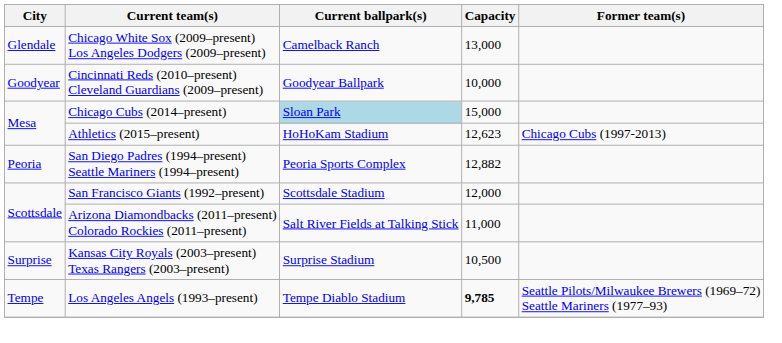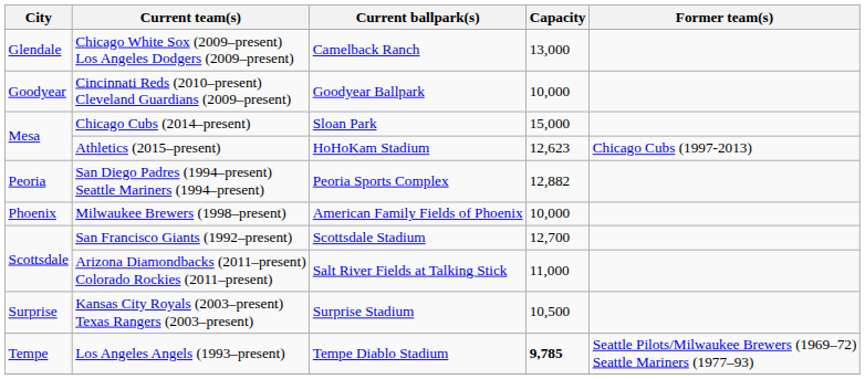 <table class="wikitable sortable" style="font-size: 90%">
 <tr>
 <th>City</th>
 <th>Current team(s)</th>
 <th>Current ballpark(s)</th>
 <th>Capacity</th>
 <th>Former team(s)</th>
 </tr>
 <tr>
 <td><a href='#'>Glendale</a></td>
 <td><a href='#'>Chicago White Sox</a> (2009–present)<br><a href='#'>Los Angeles Dodgers</a> (2009–present)</td>
 <td><a href='#'>Camelback Ranch</a></td>
 <td>13,000</td>
 <td></td>
 </tr>
 <tr>
 <td><a href='#'>Goodyear</a></td>
 <td><a href='#'>Cincinnati Reds</a> (2010–present)<br><a href='#'>Cleveland Guardians</a> (2009–present)</td>
 <td><a href='#'>Goodyear Ballpark</a></td>
 <td>10,000</td>
 <td></td>
 </tr>
 <tr>
 <td rowspan="2"><a href='#'>Mesa</a></td>
 <td><a href='#'>Chicago Cubs</a> (2014–present)</td>
-<td style="background: lightblue;"><a href='#'>Sloan Park</a></td>
+<td><a href='#'>Sloan Park</a></td>
 <td>15,000</td>
 <td></td>
 </tr>
 <tr>
 <td><a href='#'>Athletics</a> (2015–present)</td>
 <td><a href='#'>HoHoKam Stadium</a></td>
 <td>12,623</td>
 <td><a href='#'>Chicago Cubs</a> (1997-2013)</td>
 </tr>
 <tr>
 <td><a href='#'>Peoria</a></td>
 <td><a href='#'>San Diego Padres</a> (1994–present)<br><a href='#'>Seattle Mariners</a> (1994–present)</td>
 <td><a href='#'>Peoria Sports Complex</a></td>
 <td>12,882</td>
 <td></td>
 </tr>
 <tr>
+<td><a href='#'>Phoenix</a></td>
+<td><a href='#'>Milwaukee Brewers</a> (1998–present)</td>
+<td><a href='#'>American Family Fields of Phoenix</a></td>
+<td>10,000</td>
+<td></td>
+</tr>
+<tr>
 <td rowspan=2><a href='#'>Scottsdale</a></td>
 <td><a href='#'>San Francisco Giants</a> (1992–present)</td>
 <td><a href='#'>Scottsdale Stadium</a></td>
-<td>12,000</td>
+<td>12,700</td>
 <td></td>
 </tr>
 <tr>
 <td><a href='#'>Arizona Diamondbacks</a> (2011–present)<br><a href='#'>Colorado Rockies</a> (2011–present)</td>
 <td><a href='#'>Salt River Fields at Talking Stick</a></td>
 <td>11,000</td>
 <td></td>
 </tr>
 <tr>
 <td><a href='#'>Surprise</a></td>
 <td><a href='#'>Kansas City Royals</a> (2003–present)<br><a href='#'>Texas Rangers</a> (2003–present)</td>
 <td><a href='#'>Surprise Stadium</a></td>
 <td>10,500</td>
 <td></td>
 </tr>
 <tr>
 <td><a href='#'>Tempe</a></td>
 <td><a href='#'>Los Angeles Angels</a> (1993–present)</td>
 <td><a href='#'>Tempe Diablo Stadium</a></td>
 <td><strong>9,785</strong></td>
 <td><a href='#'>Seattle Pilots/Milwaukee Brewers</a> (1969–72)<br><a href='#'>Seattle Mariners</a> (1977–93)</td>
 </tr>
 <tr>
 </tr>
 </table>
